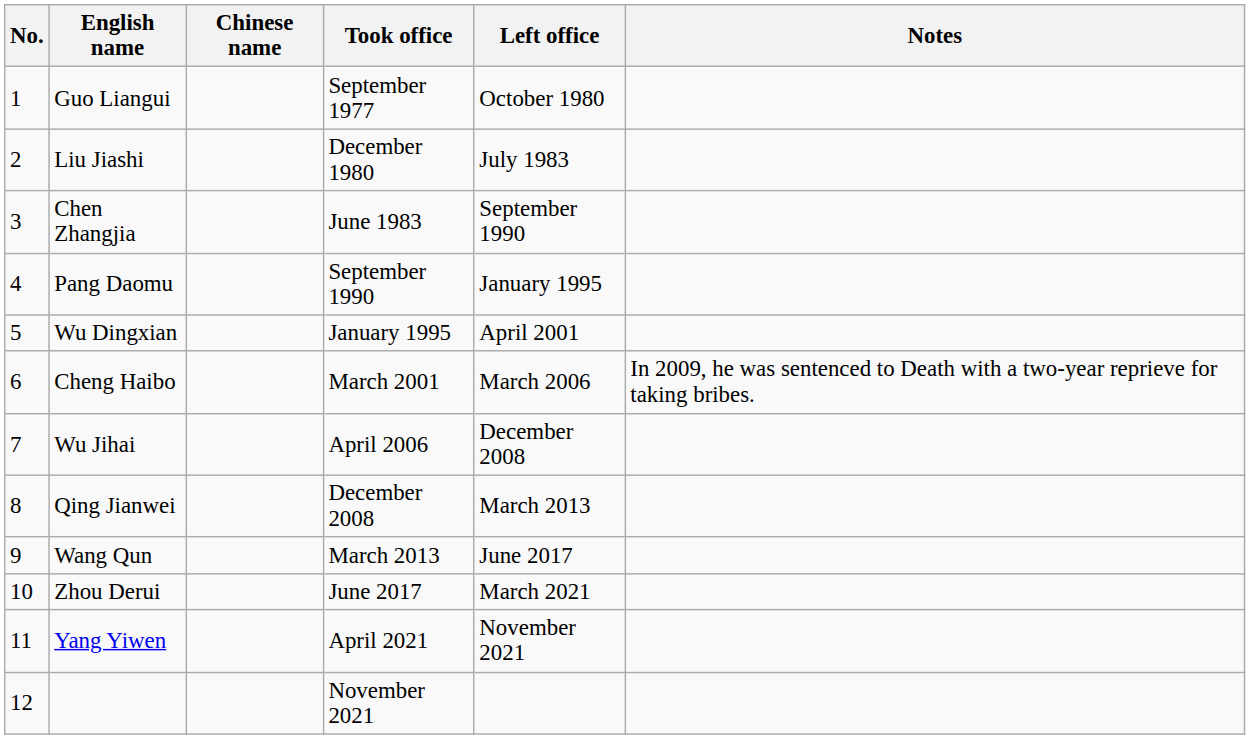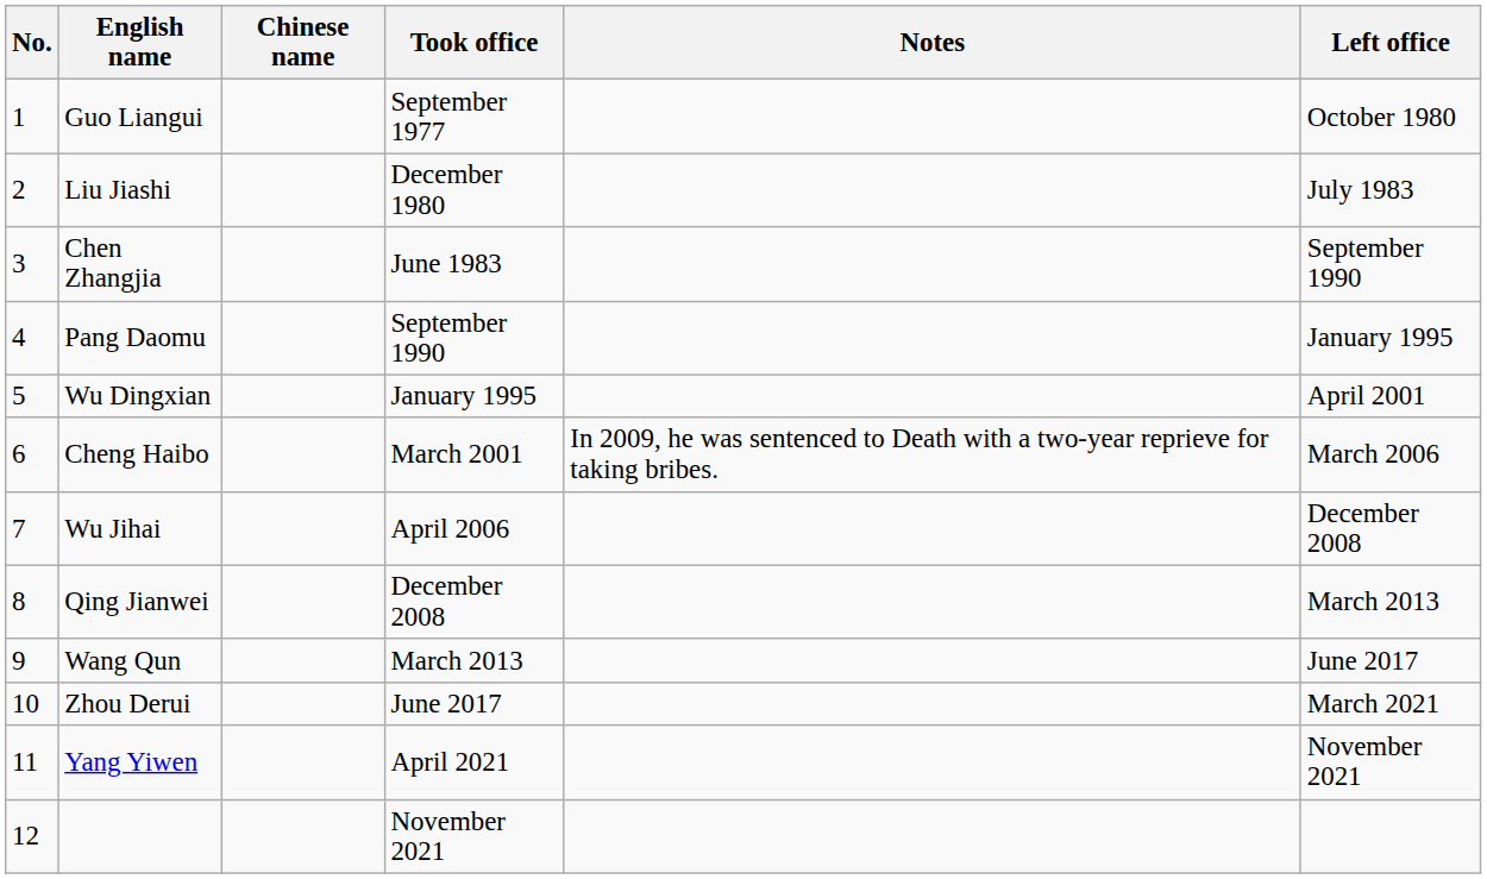 <table class="wikitable">
 <tr>
 <th>No.</th>
 <th>English name</th>
 <th>Chinese name</th>
 <th>Took office</th>
+<th>Notes</th>
 <th>Left office</th>
-<th>Notes</th>
 </tr>
 <tr>
 <td>1</td>
 <td>Guo Liangui</td>
 <td></td>
 <td>September 1977</td>
+<td></td>
 <td>October 1980</td>
-<td></td>
 </tr>
 <tr>
 <td>2</td>
 <td>Liu Jiashi</td>
 <td></td>
 <td>December 1980</td>
+<td></td>
 <td>July 1983</td>
-<td></td>
 </tr>
 <tr>
 <td>3</td>
 <td>Chen Zhangjia</td>
 <td></td>
 <td>June 1983</td>
+<td></td>
 <td>September 1990</td>
-<td></td>
 </tr>
 <tr>
 <td>4</td>
 <td>Pang Daomu</td>
 <td></td>
 <td>September 1990</td>
+<td></td>
 <td>January 1995</td>
-<td></td>
 </tr>
 <tr>
 <td>5</td>
 <td>Wu Dingxian</td>
 <td></td>
 <td>January 1995</td>
+<td></td>
 <td>April 2001</td>
-<td></td>
 </tr>
 <tr>
 <td>6</td>
 <td>Cheng Haibo</td>
 <td></td>
 <td>March 2001</td>
+<td>In 2009, he was sentenced to Death with a two-year reprieve for taking bribes.</td>
 <td>March 2006</td>
-<td>In 2009, he was sentenced to Death with a two-year reprieve for taking bribes.</td>
 </tr>
 <tr>
 <td>7</td>
 <td>Wu Jihai</td>
 <td></td>
 <td>April 2006</td>
+<td></td>
 <td>December 2008</td>
-<td></td>
 </tr>
 <tr>
 <td>8</td>
 <td>Qing Jianwei</td>
 <td></td>
 <td>December 2008</td>
+<td></td>
 <td>March 2013</td>
-<td></td>
 </tr>
 <tr>
 <td>9</td>
 <td>Wang Qun</td>
 <td></td>
 <td>March 2013</td>
+<td></td>
 <td>June 2017</td>
-<td></td>
 </tr>
 <tr>
 <td>10</td>
 <td>Zhou Derui</td>
 <td></td>
 <td>June 2017</td>
+<td></td>
 <td>March 2021</td>
-<td></td>
 </tr>
 <tr>
 <td>11</td>
 <td><a href='#'>Yang Yiwen</a></td>
 <td></td>
 <td>April 2021</td>
+<td></td>
 <td>November 2021</td>
-<td></td>
 </tr>
 <tr>
 <td>12</td>
 <td></td>
 <td></td>
 <td>November 2021</td>
 <td></td>
 <td></td>
 </tr>
 </table>
